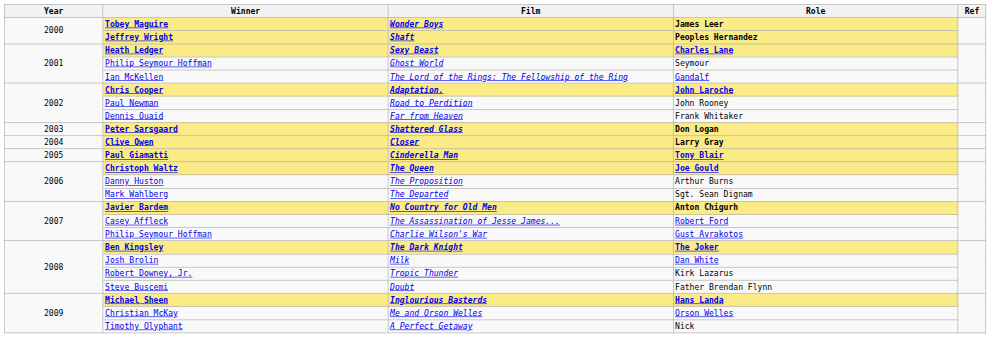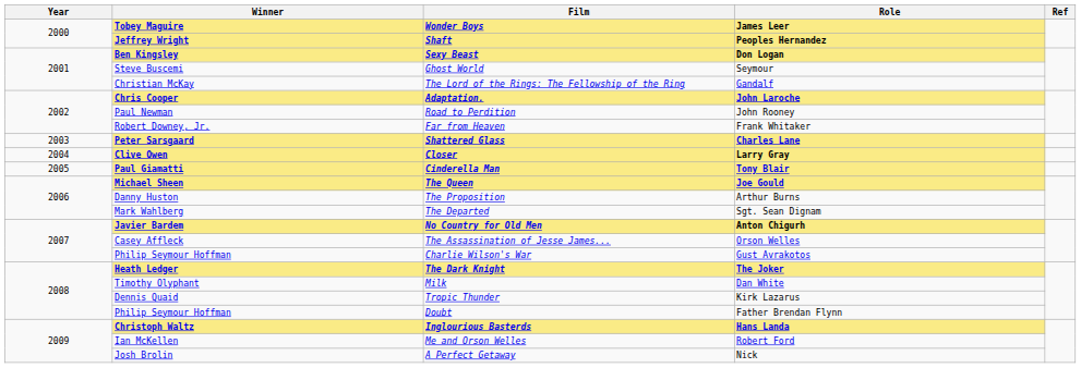 <table class="wikitable" width="100%" cellpadding="5">
 <tr>
 <th width="100"><strong>Year</strong></th>
 <th width="300"><strong>Winner</strong></th>
 <th width="300"><strong>Film</strong></th>
 <th width="300"><strong>Role</strong></th>
 <th width="15"><strong>Ref</strong></th>
 </tr>
 <tr>
 <td rowspan="2" style="text-align:center;">2000</td>
 <td style="background:#FAEB86;"><strong><a href='#'>Tobey Maguire</a></strong></td>
 <td style="background:#FAEB86;"><strong><em><a href='#'>Wonder Boys</a></em></strong></td>
 <td style="background:#FAEB86;"><strong>James Leer</strong></td>
 <td rowspan=2></td>
 </tr>
 <tr>
 <td style="background:#FAEB86;"><strong><a href='#'>Jeffrey Wright</a></strong></td>
 <td style="background:#FAEB86;"><strong><em><a href='#'>Shaft</a></em></strong></td>
 <td style="background:#FAEB86;"><strong>Peoples Hernandez</strong></td>
 </tr>
 <tr>
 <td style="text-align:center;" rowspan=3>2001</td>
-<td style="background:#FAEB86;"><strong><a href='#'>Heath Ledger</a></strong></td>
+<td style="background:#FAEB86;"><strong><a href='#'>Ben Kingsley</a></strong></td>
 <td style="background:#FAEB86;"><strong><em><a href='#'>Sexy Beast</a></em></strong></td>
-<td style="background:#FAEB86;"><strong><a href='#'>Charles Lane</a></strong></td>
+<td style="background:#FAEB86;"><strong>Don Logan</strong></td>
 <td rowspan=3></td>
 </tr>
 <tr>
-<td><a href='#'>Philip Seymour Hoffman</a></td>
+<td><a href='#'>Steve Buscemi</a></td>
 <td><em><a href='#'>Ghost World</a></em></td>
 <td>Seymour</td>
 </tr>
 <tr>
-<td><a href='#'>Ian McKellen</a></td>
+<td><a href='#'>Christian McKay</a></td>
 <td><em><a href='#'>The Lord of the Rings: The Fellowship of the Ring</a></em></td>
 <td><a href='#'>Gandalf</a></td>
 </tr>
 <tr>
 <td style="text-align:center;" rowspan=3>2002</td>
 <td style="background:#FAEB86;"><strong><a href='#'>Chris Cooper</a></strong></td>
 <td style="background:#FAEB86;"><strong><em><a href='#'>Adaptation.</a></em></strong></td>
 <td style="background:#FAEB86;"><strong><a href='#'>John Laroche</a></strong></td>
 <td rowspan=3></td>
 </tr>
 <tr>
 <td><a href='#'>Paul Newman</a></td>
 <td><em><a href='#'>Road to Perdition</a></em></td>
 <td>John Rooney</td>
 </tr>
 <tr>
-<td><a href='#'>Dennis Quaid</a></td>
+<td><a href='#'>Robert Downey, Jr.</a></td>
 <td><em><a href='#'>Far from Heaven</a></em></td>
 <td>Frank Whitaker</td>
 </tr>
 <tr>
 <td style="text-align:center;">2003</td>
 <td style="background:#FAEB86;"><strong><a href='#'>Peter Sarsgaard</a></strong></td>
 <td style="background:#FAEB86;"><strong><em><a href='#'>Shattered Glass</a></em></strong></td>
-<td style="background:#FAEB86;"><strong>Don Logan</strong></td>
+<td style="background:#FAEB86;"><strong><a href='#'>Charles Lane</a></strong></td>
 <td></td>
 </tr>
 <tr>
 <td style="text-align:center;">2004</td>
 <td style="background:#FAEB86;"><strong><a href='#'>Clive Owen</a></strong></td>
 <td style="background:#FAEB86;"><strong><em><a href='#'>Closer</a></em></strong></td>
 <td style="background:#FAEB86;"><strong>Larry Gray</strong></td>
 <td></td>
 </tr>
 <tr>
 <td style="text-align:center;">2005</td>
 <td style="background:#FAEB86;"><strong><a href='#'>Paul Giamatti</a></strong></td>
 <td style="background:#FAEB86;"><strong><em><a href='#'>Cinderella Man</a></em></strong></td>
 <td style="background:#FAEB86;"><strong><a href='#'>Tony Blair</a></strong></td>
 <td></td>
 </tr>
 <tr>
 <td rowspan="3" style="text-align:center;">2006</td>
-<td style="background:#FAEB86;"><strong><a href='#'>Christoph Waltz</a></strong></td>
+<td style="background:#FAEB86;"><strong><a href='#'>Michael Sheen</a></strong></td>
 <td style="background:#FAEB86;"><strong><em><a href='#'>The Queen</a></em></strong></td>
 <td style="background:#FAEB86;"><strong><a href='#'>Joe Gould</a></strong></td>
 <td rowspan=3></td>
 </tr>
 <tr>
 <td><a href='#'>Danny Huston</a></td>
 <td><em><a href='#'>The Proposition</a></em></td>
 <td>Arthur Burns</td>
 </tr>
 <tr>
 <td><a href='#'>Mark Wahlberg</a></td>
 <td><em><a href='#'>The Departed</a></em></td>
 <td>Sgt. Sean Dignam</td>
 </tr>
 <tr>
 <td rowspan="3" style="text-align:center;">2007</td>
 <td style="background:#FAEB86;"><strong><a href='#'>Javier Bardem</a></strong></td>
 <td style="background:#FAEB86;"><strong><em><a href='#'>No Country for Old Men</a></em></strong></td>
 <td style="background:#FAEB86;"><strong>Anton Chigurh</strong></td>
 <td rowspan=3></td>
 </tr>
 <tr>
 <td><a href='#'>Casey Affleck</a></td>
 <td><em><a href='#'>The Assassination of Jesse James...</a></em></td>
-<td><a href='#'>Robert Ford</a></td>
+<td><a href='#'>Orson Welles</a></td>
 </tr>
 <tr>
 <td><a href='#'>Philip Seymour Hoffman</a></td>
 <td><em><a href='#'>Charlie Wilson's War</a></em></td>
 <td><a href='#'>Gust Avrakotos</a></td>
 </tr>
 <tr>
 <td rowspan="4" style="text-align:center;">2008</td>
-<td style="background:#FAEB86;"><strong><a href='#'>Ben Kingsley</a></strong></td>
+<td style="background:#FAEB86;"><strong><a href='#'>Heath Ledger</a></strong></td>
 <td style="background:#FAEB86;"><strong><em><a href='#'>The Dark Knight</a></em></strong></td>
 <td style="background:#FAEB86;"><strong><a href='#'>The Joker</a></strong></td>
 <td rowspan=4></td>
 </tr>
 <tr>
-<td><a href='#'>Josh Brolin</a></td>
+<td><a href='#'>Timothy Olyphant</a></td>
 <td><em><a href='#'>Milk</a></em></td>
 <td><a href='#'>Dan White</a></td>
 </tr>
 <tr>
-<td><a href='#'>Robert Downey, Jr.</a></td>
+<td><a href='#'>Dennis Quaid</a></td>
 <td><em><a href='#'>Tropic Thunder</a></em></td>
 <td>Kirk Lazarus</td>
 </tr>
 <tr>
-<td><a href='#'>Steve Buscemi</a></td>
+<td><a href='#'>Philip Seymour Hoffman</a></td>
 <td><em><a href='#'>Doubt</a></em></td>
 <td>Father Brendan Flynn</td>
 </tr>
 <tr>
 <td rowspan="3" style="text-align:center;">2009</td>
-<td style="background:#FAEB86;"><strong><a href='#'>Michael Sheen</a></strong></td>
+<td style="background:#FAEB86;"><strong><a href='#'>Christoph Waltz</a></strong></td>
 <td style="background:#FAEB86;"><strong><em><a href='#'>Inglourious Basterds</a></em></strong></td>
 <td style="background:#FAEB86;"><strong><a href='#'>Hans Landa</a></strong></td>
 <td rowspan=3></td>
 </tr>
 <tr>
-<td><a href='#'>Christian McKay</a></td>
+<td><a href='#'>Ian McKellen</a></td>
 <td><em><a href='#'>Me and Orson Welles</a></em></td>
-<td><a href='#'>Orson Welles</a></td>
+<td><a href='#'>Robert Ford</a></td>
 </tr>
 <tr>
-<td><a href='#'>Timothy Olyphant</a></td>
+<td><a href='#'>Josh Brolin</a></td>
 <td><em><a href='#'>A Perfect Getaway</a></em></td>
 <td>Nick</td>
 </tr>
 </table>
